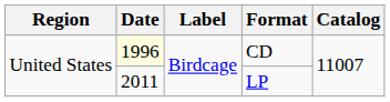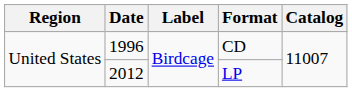 <table class="wikitable">
 <tr>
 <th>Region</th>
 <th>Date</th>
 <th>Label</th>
 <th>Format</th>
 <th>Catalog</th>
 </tr>
 <tr>
 <td rowspan="2">United States</td>
-<td style="background: lightyellow;">1996</td>
+<td>1996</td>
 <td rowspan="2"><a href='#'>Birdcage</a></td>
 <td>CD</td>
 <td rowspan="2">11007</td>
 </tr>
 <tr>
-<td>2011</td>
+<td>2012</td>
 <td><a href='#'>LP</a></td>
 </tr>
 </table>
